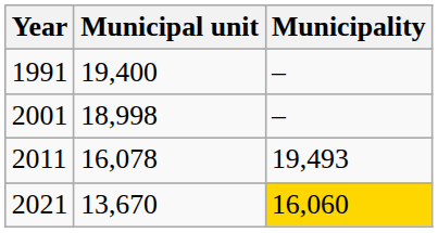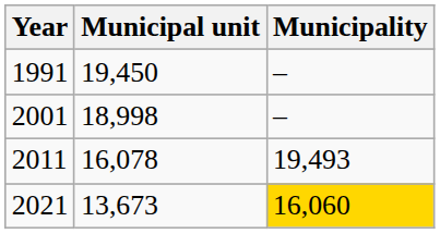 <table class="wikitable">
 <tr>
 <th>Year</th>
 <th>Municipal unit</th>
 <th>Municipality</th>
 </tr>
 <tr>
 <td>1991</td>
-<td>19,400</td>
+<td>19,450</td>
 <td>–</td>
 </tr>
 <tr>
 <td>2001</td>
 <td>18,998</td>
 <td>–</td>
 </tr>
 <tr>
 <td>2011</td>
 <td>16,078</td>
 <td>19,493</td>
 </tr>
 <tr>
 <td>2021</td>
-<td>13,670</td>
+<td>13,673</td>
 <td style="background: gold;">16,060</td>
 </tr>
 </table>
